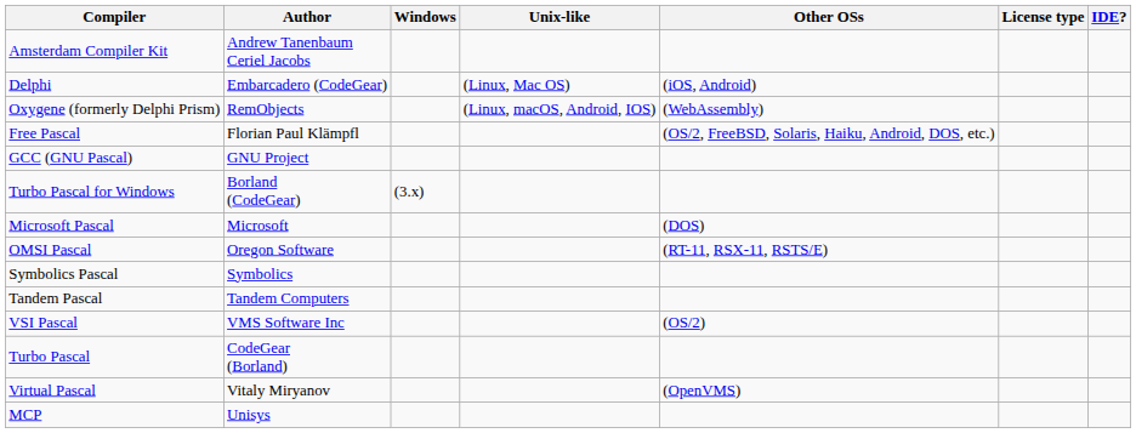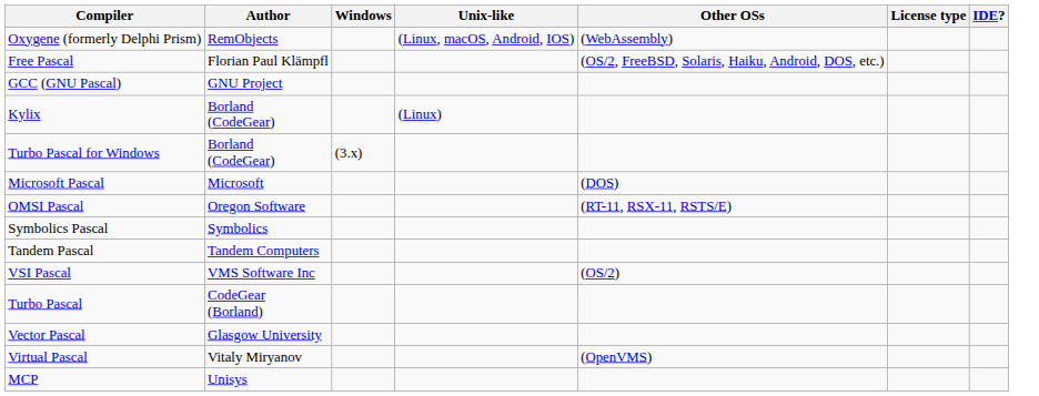 <table class="wikitable sortable">
 <tr>
 <th>Compiler</th>
 <th>Author</th>
 <th>Windows</th>
 <th>Unix-like</th>
 <th>Other OSs</th>
 <th>License type</th>
 <th><a href='#'>IDE</a>?</th>
-</tr>
-<tr>
-<td><a href='#'>Amsterdam Compiler Kit</a></td>
-<td><a href='#'>Andrew Tanenbaum</a><br><a href='#'>Ceriel Jacobs</a></td>
-<td></td>
-<td></td>
-<td></td>
-<td></td>
-<td></td>
-</tr>
-<tr>
-<td><a href='#'>Delphi</a></td>
-<td><a href='#'>Embarcadero</a> (<a href='#'>CodeGear</a>)</td>
-<td></td>
-<td> (<a href='#'>Linux</a>, <a href='#'>Mac OS</a>)</td>
-<td> (<a href='#'>iOS</a>, <a href='#'>Android</a>)</td>
-<td></td>
-<td></td>
 </tr>
 <tr>
 <td><a href='#'>Oxygene</a> (formerly Delphi Prism)</td>
 <td><a href='#'>RemObjects</a></td>
 <td></td>
 <td> (<a href='#'>Linux</a>, <a href='#'>macOS</a>, <a href='#'>Android</a>, <a href='#'>IOS</a>)</td>
 <td> (<a href='#'>WebAssembly</a>)</td>
 <td></td>
 <td></td>
 </tr>
 <tr>
 <td><a href='#'>Free Pascal</a></td>
 <td>Florian Paul Klämpfl</td>
 <td></td>
 <td></td>
 <td> (<a href='#'>OS/2</a>, <a href='#'>FreeBSD</a>, <a href='#'>Solaris</a>, <a href='#'>Haiku</a>, <a href='#'>Android</a>, <a href='#'>DOS</a>, etc.)</td>
 <td></td>
 <td></td>
 </tr>
 <tr>
 <td><a href='#'>GCC</a> (<a href='#'>GNU Pascal</a>)</td>
 <td><a href='#'>GNU Project</a></td>
 <td></td>
 <td></td>
+<td></td>
+<td></td>
+<td></td>
+</tr>
+<tr>
+<td><a href='#'>Kylix</a></td>
+<td><a href='#'>Borland</a><br>(<a href='#'>CodeGear</a>)</td>
+<td></td>
+<td> (<a href='#'>Linux</a>)</td>
 <td></td>
 <td></td>
 <td></td>
 </tr>
 <tr>
 <td><a href='#'>Turbo Pascal for Windows</a></td>
 <td><a href='#'>Borland</a><br>(<a href='#'>CodeGear</a>)</td>
 <td> (3.x)</td>
 <td></td>
 <td></td>
 <td></td>
 <td></td>
 </tr>
 <tr>
 <td><a href='#'>Microsoft Pascal</a></td>
 <td><a href='#'>Microsoft</a></td>
 <td></td>
 <td></td>
 <td> (<a href='#'>DOS</a>)</td>
 <td></td>
 <td></td>
 </tr>
 <tr>
 <td><a href='#'>OMSI Pascal</a></td>
 <td><a href='#'>Oregon Software</a></td>
 <td></td>
 <td></td>
 <td> (<a href='#'>RT-11</a>, <a href='#'>RSX-11</a>, <a href='#'>RSTS/E</a>)</td>
 <td></td>
 <td></td>
 </tr>
 <tr>
 <td>Symbolics Pascal</td>
 <td><a href='#'>Symbolics</a></td>
 <td></td>
 <td></td>
 <td></td>
 <td></td>
 <td></td>
 </tr>
 <tr>
 <td>Tandem Pascal</td>
 <td><a href='#'>Tandem Computers</a></td>
 <td></td>
 <td></td>
 <td></td>
 <td></td>
 <td></td>
 </tr>
 <tr>
 <td><a href='#'>VSI Pascal</a></td>
 <td><a href='#'>VMS Software Inc</a></td>
 <td></td>
 <td></td>
 <td> (<a href='#'>OS/2</a>)</td>
 <td></td>
 <td></td>
 </tr>
 <tr>
 <td><a href='#'>Turbo Pascal</a></td>
 <td><a href='#'>CodeGear</a><br>(<a href='#'>Borland</a>)</td>
 <td></td>
 <td></td>
 <td></td>
 <td></td>
 <td></td>
 </tr>
 <tr>
+<td><a href='#'>Vector Pascal</a></td>
+<td><a href='#'>Glasgow University</a></td>
+<td></td>
+<td></td>
+<td></td>
+<td></td>
+<td></td>
+</tr>
+<tr>
 <td><a href='#'>Virtual Pascal</a></td>
 <td>Vitaly Miryanov</td>
 <td></td>
 <td></td>
 <td> (<a href='#'>OpenVMS</a>)</td>
 <td></td>
 <td></td>
 </tr>
 <tr>
 <td><a href='#'>MCP</a></td>
 <td><a href='#'>Unisys</a></td>
 <td></td>
 <td></td>
 <td></td>
 <td></td>
 <td></td>
 </tr>
 </table>
